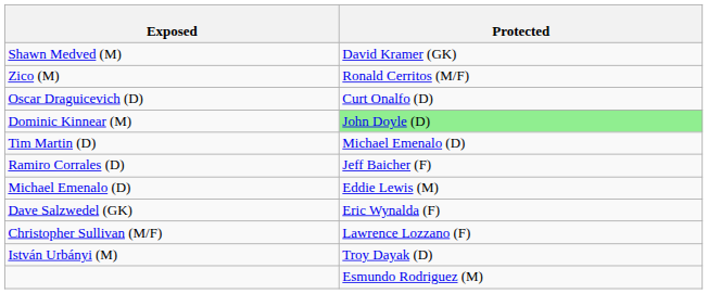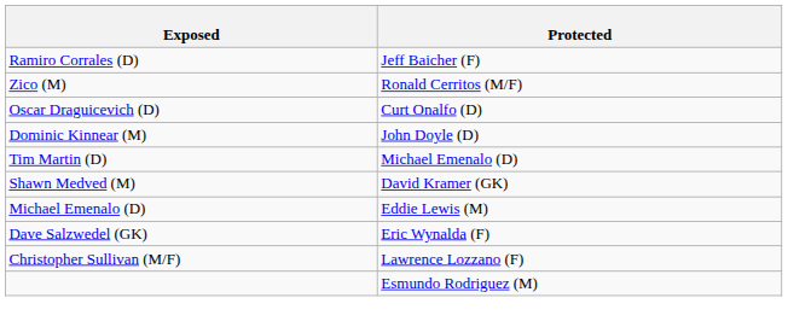 <table class="wikitable">
 <tr>
 <th style="width:23%"><br>Exposed</th>
 <th style="width:25%"><br>Protected</th>
 </tr>
 <tr>
-<td><a href='#'>Shawn Medved</a> (M)</td>
-<td><a href='#'>David Kramer</a> (GK)</td>
+<td><a href='#'>Ramiro Corrales</a> (D)</td>
+<td><a href='#'>Jeff Baicher</a> (F)</td>
 </tr>
 <tr>
 <td><a href='#'>Zico</a> (M)</td>
 <td><a href='#'>Ronald Cerritos</a> (M/F)</td>
 </tr>
 <tr>
 <td><a href='#'>Oscar Draguicevich</a> (D)</td>
 <td><a href='#'>Curt Onalfo</a> (D)</td>
 </tr>
 <tr>
 <td><a href='#'>Dominic Kinnear</a> (M)</td>
-<td style="background: lightgreen;"><a href='#'>John Doyle</a> (D)</td>
+<td><a href='#'>John Doyle</a> (D)</td>
 </tr>
 <tr>
 <td><a href='#'>Tim Martin</a> (D)</td>
 <td><a href='#'>Michael Emenalo</a> (D)</td>
 </tr>
 <tr>
-<td><a href='#'>Ramiro Corrales</a> (D)</td>
-<td><a href='#'>Jeff Baicher</a> (F)</td>
+<td><a href='#'>Shawn Medved</a> (M)</td>
+<td><a href='#'>David Kramer</a> (GK)</td>
 </tr>
 <tr>
 <td><a href='#'>Michael Emenalo</a> (D)</td>
 <td><a href='#'>Eddie Lewis</a> (M)</td>
 </tr>
 <tr>
 <td><a href='#'>Dave Salzwedel</a> (GK)</td>
 <td><a href='#'>Eric Wynalda</a> (F)</td>
 </tr>
 <tr>
 <td><a href='#'>Christopher Sullivan</a> (M/F)</td>
 <td><a href='#'>Lawrence Lozzano</a> (F)</td>
 </tr>
 <tr>
-<td><a href='#'>István Urbányi</a> (M)</td>
-<td><a href='#'>Troy Dayak</a> (D)</td>
-</tr>
-<tr>
 <td></td>
 <td><a href='#'>Esmundo Rodriguez</a> (M)</td>
 </tr>
 </table>
